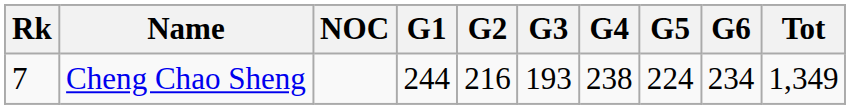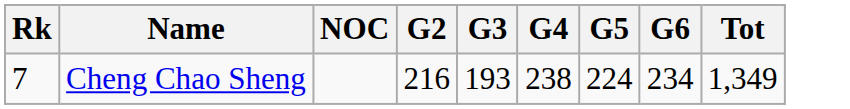 <table class="wikitable">
 <tr>
 <th>Rk</th>
 <th>Name</th>
 <th>NOC</th>
-<th>G1</th>
 <th>G2</th>
 <th>G3</th>
 <th>G4</th>
 <th>G5</th>
 <th>G6</th>
 <th>Tot</th>
 </tr>
 <tr>
 <td>7</td>
 <td><a href='#'>Cheng Chao Sheng</a></td>
 <td></td>
-<td>244</td>
 <td>216</td>
 <td>193</td>
 <td>238</td>
 <td>224</td>
 <td>234</td>
 <td>1,349</td>
 </tr>
 </table>
